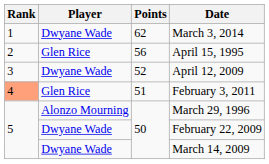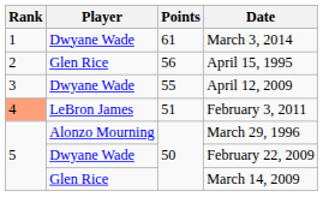 <table class="wikitable">
 <tr>
 <th>Rank</th>
 <th>Player</th>
 <th>Points</th>
 <th>Date</th>
 </tr>
 <tr>
 <td>1</td>
 <td><a href='#'>Dwyane Wade</a></td>
-<td>62</td>
+<td>61</td>
 <td>March 3, 2014</td>
 </tr>
 <tr>
 <td>2</td>
 <td><a href='#'>Glen Rice</a></td>
 <td>56</td>
 <td>April 15, 1995</td>
 </tr>
 <tr>
 <td>3</td>
 <td><a href='#'>Dwyane Wade</a></td>
-<td>52</td>
+<td>55</td>
 <td>April 12, 2009</td>
 </tr>
 <tr>
 <td style="background: lightsalmon;">4</td>
-<td><a href='#'>Glen Rice</a></td>
+<td><a href='#'>LeBron James</a></td>
 <td>51</td>
 <td>February 3, 2011</td>
 </tr>
 <tr>
 <td rowspan=3>5</td>
 <td><a href='#'>Alonzo Mourning</a></td>
 <td rowspan=3>50</td>
 <td>March 29, 1996</td>
 </tr>
 <tr>
 <td><a href='#'>Dwyane Wade</a></td>
 <td>February 22, 2009</td>
 </tr>
 <tr>
-<td><a href='#'>Dwyane Wade</a></td>
+<td><a href='#'>Glen Rice</a></td>
 <td>March 14, 2009</td>
 </tr>
 </table>
